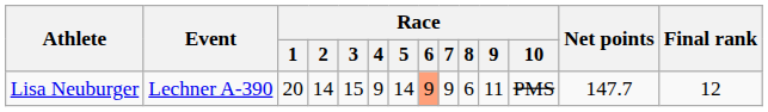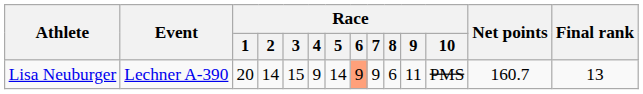 <table class="wikitable" style="font-size:90%">
 <tr>
 <th rowspan="2">Athlete</th>
 <th rowspan="2">Event</th>
 <th colspan=10>Race</th>
 <th rowspan=2>Net points</th>
 <th rowspan=2>Final rank</th>
 </tr>
 <tr style="font-size:95%">
 <th>1</th>
 <th>2</th>
 <th>3</th>
 <th>4</th>
 <th>5</th>
 <th>6</th>
 <th>7</th>
 <th>8</th>
 <th>9</th>
 <th>10</th>
 </tr>
 <tr align=center>
 <td align=left><a href='#'>Lisa Neuburger</a></td>
 <td align=left><a href='#'>Lechner A-390</a></td>
 <td>20</td>
 <td>14</td>
 <td>15</td>
 <td>9</td>
 <td>14</td>
 <td style="background: lightsalmon;">9</td>
 <td>9</td>
 <td>6</td>
 <td>11</td>
 <td><s>PMS</s></td>
-<td>147.7</td>
-<td>12</td>
+<td>160.7</td>
+<td>13</td>
 </tr>
 </table>
